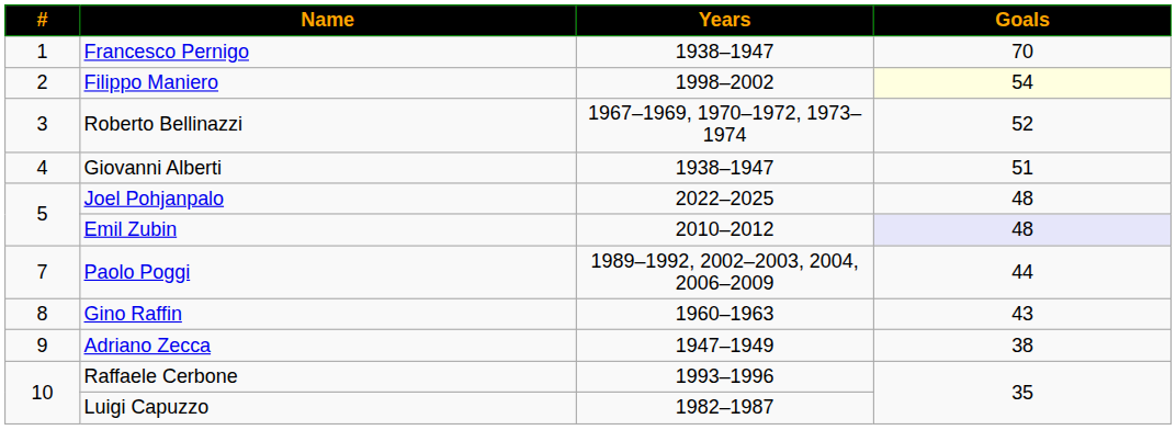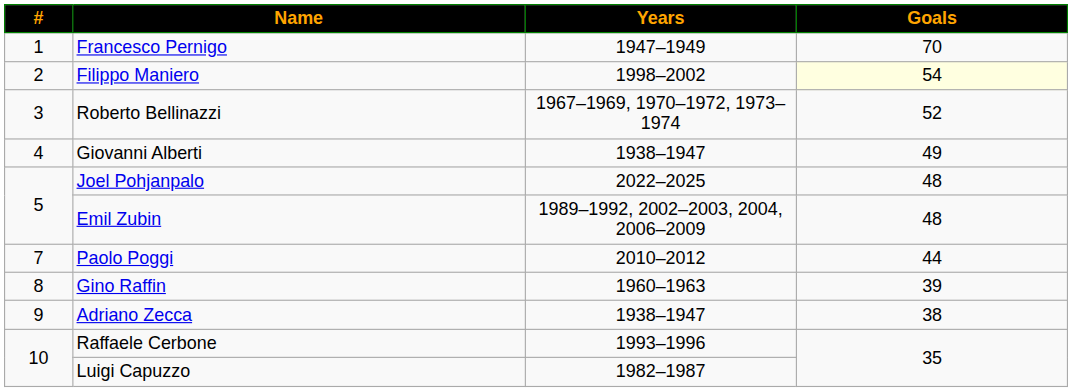 <table class="wikitable sortable" style="text-align: center;" width=60%;>
 <tr>
 <th width=3%  style="background:#000000;color:orange;border:1px solid green;">#</th>
 <th width=20% style="background:#000000;color:orange;border:1px solid green;">Name</th>
 <th width=12% style="background:#000000;color:orange;border:1px solid green;">Years</th>
 <th width=12% style="background:#000000;color:orange;border:1px solid green;">Goals</th>
 </tr>
 <tr>
 <td>1</td>
 <td style="text-align:left;"> <a href='#'>Francesco Pernigo</a></td>
-<td>1938–1947</td>
+<td>1947–1949</td>
 <td>70</td>
 </tr>
 <tr>
 <td>2</td>
 <td style="text-align:left;"> <a href='#'>Filippo Maniero</a></td>
 <td>1998–2002</td>
 <td style="background: lightyellow;">54</td>
 </tr>
 <tr>
 <td>3</td>
 <td style="text-align:left;"> Roberto Bellinazzi</td>
 <td>1967–1969, 1970–1972, 1973–1974</td>
 <td>52</td>
 </tr>
 <tr>
 <td>4</td>
 <td style="text-align:left;"> Giovanni Alberti</td>
 <td>1938–1947</td>
-<td>51</td>
+<td>49</td>
 </tr>
 <tr>
 <td rowspan=2>5</td>
 <td style="text-align:left;"> <a href='#'>Joel Pohjanpalo</a></td>
 <td>2022–2025</td>
 <td>48</td>
 </tr>
 <tr>
 <td style="text-align:left;"> <a href='#'>Emil Zubin</a></td>
-<td>2010–2012</td>
-<td style="background: lavender;">48</td>
+<td>1989–1992, 2002–2003, 2004, 2006–2009</td>
+<td>48</td>
 </tr>
 <tr>
 <td>7</td>
 <td style="text-align:left;"> <a href='#'>Paolo Poggi</a></td>
-<td>1989–1992, 2002–2003, 2004, 2006–2009</td>
+<td>2010–2012</td>
 <td>44</td>
 </tr>
 <tr>
 <td>8</td>
 <td style="text-align:left;"> <a href='#'>Gino Raffin</a></td>
 <td>1960–1963</td>
-<td>43</td>
+<td>39</td>
 </tr>
 <tr>
 <td>9</td>
 <td style="text-align:left;"> <a href='#'>Adriano Zecca</a></td>
-<td>1947–1949</td>
+<td>1938–1947</td>
 <td>38</td>
 </tr>
 <tr>
 <td rowspan="2">10</td>
 <td style="text-align:left;"> Raffaele Cerbone</td>
 <td>1993–1996</td>
 <td rowspan="2">35</td>
 </tr>
 <tr>
 <td style="text-align:left;"> Luigi Capuzzo</td>
 <td>1982–1987</td>
 </tr>
 </table>
